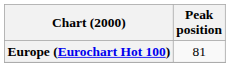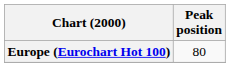 <table class="wikitable sortable plainrowheaders" style="text-align:center">
 <tr>
 <th scope="col">Chart (2000)</th>
 <th scope="col">Peak<br>position</th>
 </tr>
 <tr>
 <th scope="row">Europe (<a href='#'>Eurochart Hot 100</a>)</th>
-<td>81</td>
+<td>80</td>
 </tr>
 <tr>
 </tr>
 <tr>
 </tr>
 </table>
